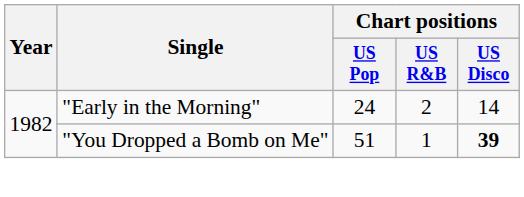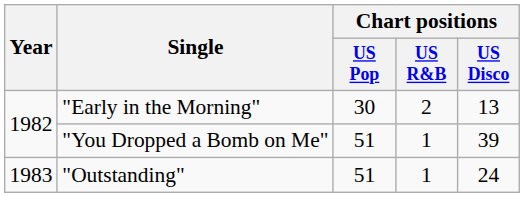 <table class="wikitable" style="text-align:center;">
 <tr>
 <th rowspan="2">Year</th>
 <th rowspan="2">Single</th>
 <th colspan="3">Chart positions</th>
 </tr>
 <tr style="font-size:smaller;">
 <th width="40"><a href='#'>US<br>Pop</a></th>
 <th width="40"><a href='#'>US<br>R&B</a></th>
 <th width="40"><a href='#'>US<br>Disco</a></th>
 </tr>
 <tr>
 <td rowspan="2">1982</td>
 <td align="left">"Early in the Morning"</td>
-<td>24</td>
+<td>30</td>
 <td>2</td>
-<td>14</td>
+<td>13</td>
 </tr>
 <tr>
 <td align="left">"You Dropped a Bomb on Me"</td>
 <td>51</td>
 <td>1</td>
-<td><strong>39</strong></td>
+<td>39</td>
+</tr>
+<tr>
+<td rowspan="1">1983</td>
+<td align="left">"Outstanding"</td>
+<td>51</td>
+<td>1</td>
+<td>24</td>
 </tr>
 </table>
